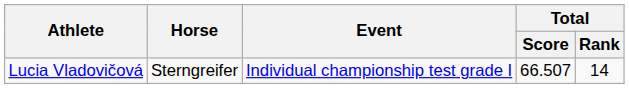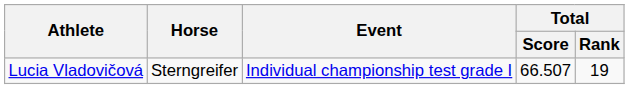 <table class=wikitable style="font-size:90%">
 <tr>
 <th rowspan="2">Athlete</th>
 <th rowspan="2">Horse</th>
 <th rowspan="2">Event</th>
 <th colspan="2">Total</th>
 </tr>
 <tr>
 <th>Score</th>
 <th>Rank</th>
 </tr>
 <tr>
 <td rowspan="1"><a href='#'>Lucia Vladovičová</a></td>
 <td rowspan="1">Sterngreifer</td>
 <td><a href='#'>Individual championship test grade I</a></td>
 <td align=center>66.507</td>
-<td align=center>14</td>
+<td align=center>19</td>
 </tr>
 </table>
